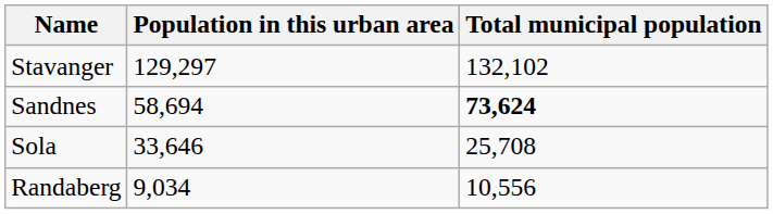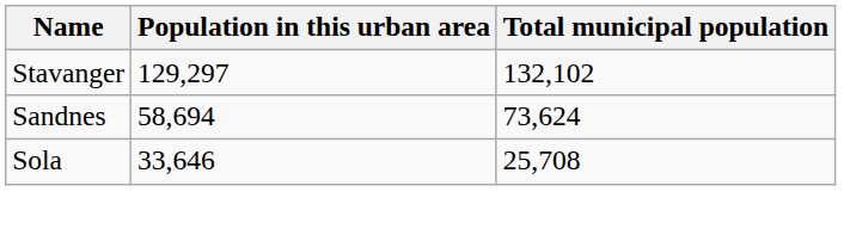 <table class="wikitable sortable">
 <tr>
 <th>Name</th>
 <th>Population in this urban area</th>
 <th>Total municipal population</th>
 </tr>
 <tr>
 <td>Stavanger</td>
 <td>129,297</td>
 <td>132,102</td>
 </tr>
 <tr>
 <td>Sandnes</td>
 <td>58,694</td>
-<td><strong>73,624</strong></td>
+<td>73,624</td>
 </tr>
 <tr>
 <td>Sola</td>
 <td>33,646</td>
 <td>25,708</td>
 </tr>
-<tr>
-<td>Randaberg</td>
-<td>9,034</td>
-<td>10,556</td>
-</tr>
 </table>
